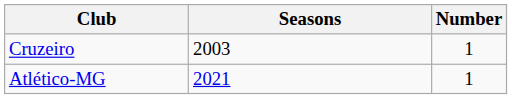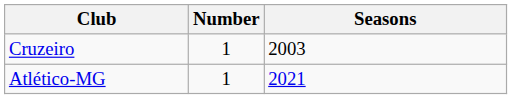 <table class="wikitable">
 <tr>
 <th width="150">Club</th>
+<th width="50">Number</th>
 <th width="200">Seasons</th>
-<th width="50">Number</th>
 </tr>
 <tr>
 <td><a href='#'>Cruzeiro</a></td>
+<td style="text-align:center">1</td>
 <td>2003</td>
-<td style="text-align:center">1</td>
 </tr>
 <tr>
 <td><a href='#'>Atlético-MG</a></td>
+<td style="text-align:center">1</td>
 <td><a href='#'>2021</a></td>
-<td style="text-align:center">1</td>
 </tr>
 </table>
